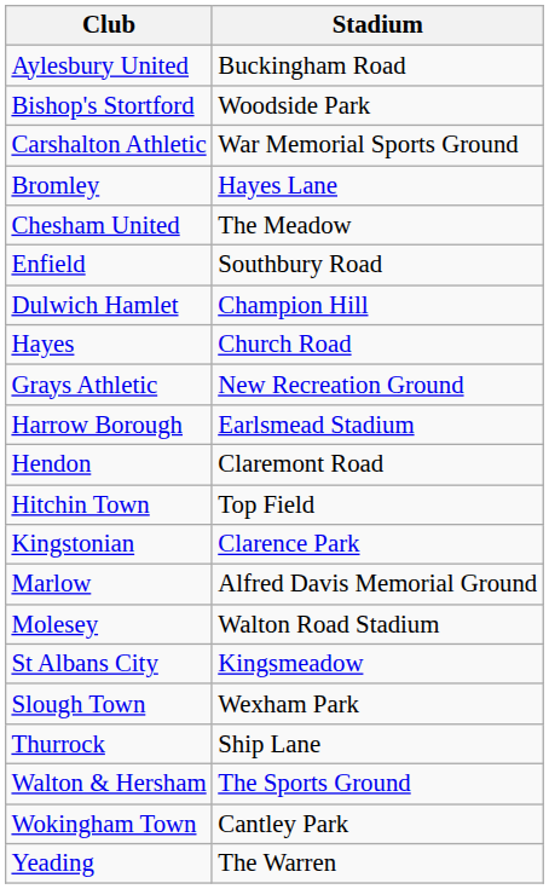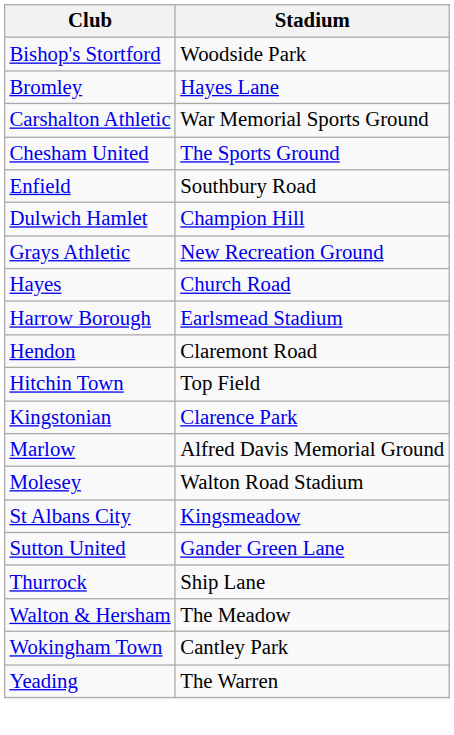 <table class="wikitable sortable">
 <tr>
 <th>Club</th>
 <th>Stadium</th>
 </tr>
 <tr>
-<td><a href='#'>Aylesbury United</a></td>
-<td>Buckingham Road</td>
+<td><a href='#'>Bishop's Stortford</a></td>
+<td>Woodside Park</td>
 </tr>
 <tr>
-<td><a href='#'>Bishop's Stortford</a></td>
-<td>Woodside Park</td>
+<td><a href='#'>Bromley</a></td>
+<td><a href='#'>Hayes Lane</a></td>
 </tr>
 <tr>
 <td><a href='#'>Carshalton Athletic</a></td>
 <td>War Memorial Sports Ground</td>
 </tr>
 <tr>
-<td><a href='#'>Bromley</a></td>
-<td><a href='#'>Hayes Lane</a></td>
-</tr>
-<tr>
 <td><a href='#'>Chesham United</a></td>
-<td>The Meadow</td>
+<td><a href='#'>The Sports Ground</a></td>
 </tr>
 <tr>
 <td><a href='#'>Enfield</a></td>
 <td>Southbury Road</td>
 </tr>
 <tr>
 <td><a href='#'>Dulwich Hamlet</a></td>
 <td><a href='#'>Champion Hill</a></td>
 </tr>
 <tr>
+<td><a href='#'>Grays Athletic</a></td>
+<td><a href='#'>New Recreation Ground</a></td>
+</tr>
+<tr>
 <td><a href='#'>Hayes</a></td>
 <td><a href='#'>Church Road</a></td>
-</tr>
-<tr>
-<td><a href='#'>Grays Athletic</a></td>
-<td><a href='#'>New Recreation Ground</a></td>
 </tr>
 <tr>
 <td><a href='#'>Harrow Borough</a></td>
 <td><a href='#'>Earlsmead Stadium</a></td>
 </tr>
 <tr>
 <td><a href='#'>Hendon</a></td>
 <td>Claremont Road</td>
 </tr>
 <tr>
 <td><a href='#'>Hitchin Town</a></td>
 <td>Top Field</td>
 </tr>
 <tr>
 <td><a href='#'>Kingstonian</a></td>
 <td><a href='#'>Clarence Park</a></td>
 </tr>
 <tr>
 <td><a href='#'>Marlow</a></td>
 <td>Alfred Davis Memorial Ground</td>
 </tr>
 <tr>
 <td><a href='#'>Molesey</a></td>
 <td>Walton Road Stadium</td>
 </tr>
 <tr>
 <td><a href='#'>St Albans City</a></td>
 <td><a href='#'>Kingsmeadow</a></td>
 </tr>
 <tr>
-<td><a href='#'>Slough Town</a></td>
-<td>Wexham Park</td>
+<td><a href='#'>Sutton United</a></td>
+<td><a href='#'>Gander Green Lane</a></td>
 </tr>
 <tr>
 <td><a href='#'>Thurrock</a></td>
 <td>Ship Lane</td>
 </tr>
 <tr>
 <td><a href='#'>Walton & Hersham</a></td>
-<td><a href='#'>The Sports Ground</a></td>
+<td>The Meadow</td>
 </tr>
 <tr>
 <td><a href='#'>Wokingham Town</a></td>
 <td>Cantley Park</td>
 </tr>
 <tr>
 <td><a href='#'>Yeading</a></td>
 <td>The Warren</td>
 </tr>
 </table>
